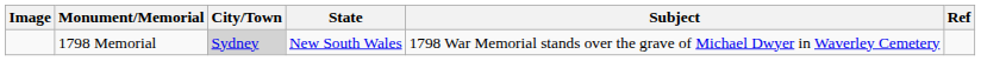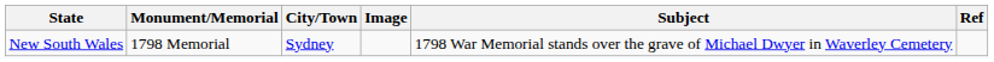 <table class="wikitable">
 <tr>
-<th>Image<br></th>
+<th>State</th>
 <th>Monument/Memorial</th>
 <th>City/Town</th>
-<th>State</th>
+<th>Image<br></th>
 <th>Subject</th>
 <th>Ref<br></th>
 </tr>
 <tr>
+<td><a href='#'>New South Wales</a></td>
+<td>1798 Memorial</td>
+<td><a href='#'>Sydney</a></td>
 <td></td>
-<td>1798 Memorial</td>
-<td style="background: lightgrey;"><a href='#'>Sydney</a></td>
-<td><a href='#'>New South Wales</a></td>
 <td>1798 War Memorial stands over the grave of <a href='#'>Michael Dwyer</a> in <a href='#'>Waverley Cemetery</a></td>
 <td></td>
 </tr>
 </table>
